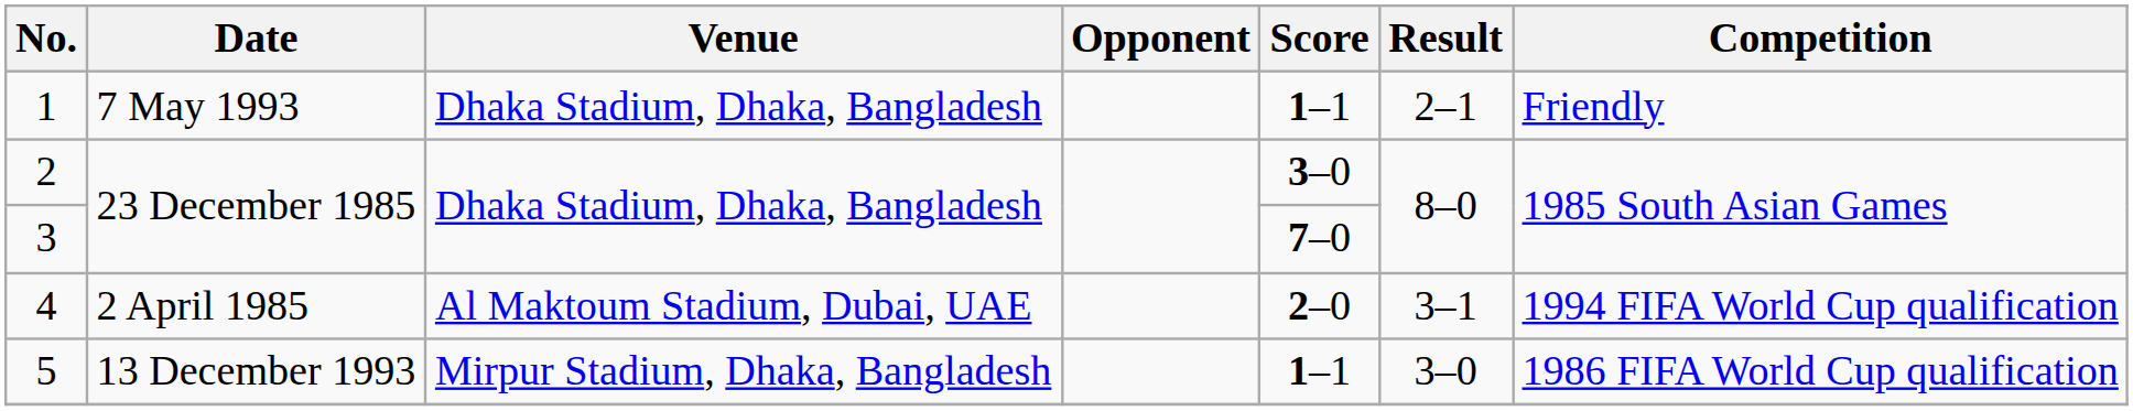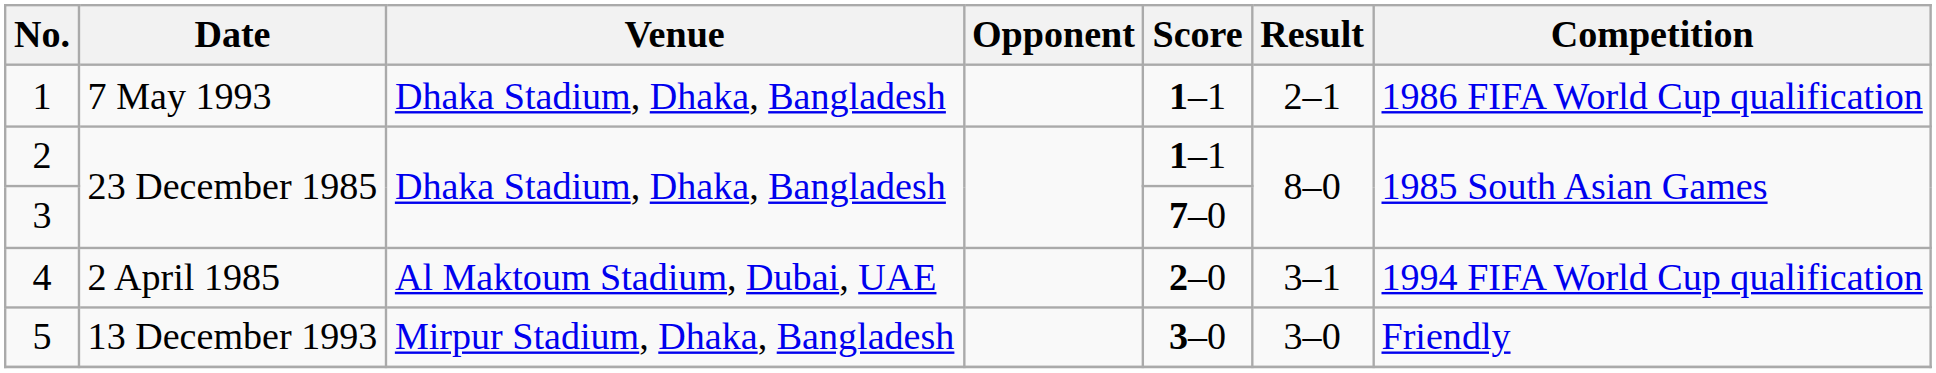 <table class="wikitable sortable">
 <tr>
 <th scope="col">No.</th>
 <th scope="col">Date</th>
 <th scope="col">Venue</th>
 <th scope="col">Opponent</th>
 <th scope="col">Score</th>
 <th scope="col">Result</th>
 <th scope="col">Competition</th>
 </tr>
 <tr>
 <td align="center">1</td>
 <td>7 May 1993</td>
 <td><a href='#'>Dhaka Stadium</a>, <a href='#'>Dhaka</a>, <a href='#'>Bangladesh</a></td>
 <td></td>
 <td style="text-align:center;"><strong>1</strong>–1</td>
 <td align="center">2–1</td>
-<td><a href='#'>Friendly</a></td>
+<td><a href='#'>1986 FIFA World Cup qualification</a></td>
 </tr>
 <tr>
 <td align="center">2</td>
 <td rowspan=2>23 December 1985</td>
 <td rowspan=2><a href='#'>Dhaka Stadium</a>, <a href='#'>Dhaka</a>, <a href='#'>Bangladesh</a></td>
 <td rowspan=2></td>
-<td style="text-align:center;"><strong>3</strong>–0</td>
+<td align="center"><strong>1</strong>–1</td>
 <td rowspan=2 align="center">8–0</td>
 <td rowspan=2><a href='#'>1985 South Asian Games</a></td>
 </tr>
 <tr>
 <td align="center">3</td>
 <td style="text-align:center;"><strong>7</strong>–0</td>
 </tr>
 <tr>
 <td align="center">4</td>
 <td>2 April 1985</td>
 <td><a href='#'>Al Maktoum Stadium</a>, <a href='#'>Dubai</a>, <a href='#'>UAE</a></td>
 <td></td>
 <td style="text-align:center;"><strong>2</strong>–0</td>
 <td align="center">3–1</td>
 <td><a href='#'>1994 FIFA World Cup qualification</a></td>
 </tr>
 <tr>
 <td align="center">5</td>
 <td>13 December 1993</td>
 <td><a href='#'>Mirpur Stadium</a>, <a href='#'>Dhaka</a>, <a href='#'>Bangladesh</a></td>
 <td></td>
-<td align="center"><strong>1</strong>–1</td>
+<td style="text-align:center;"><strong>3</strong>–0</td>
 <td align="center">3–0</td>
-<td><a href='#'>1986 FIFA World Cup qualification</a></td>
+<td><a href='#'>Friendly</a></td>
 </tr>
 <tr>
 </tr>
 </table>
